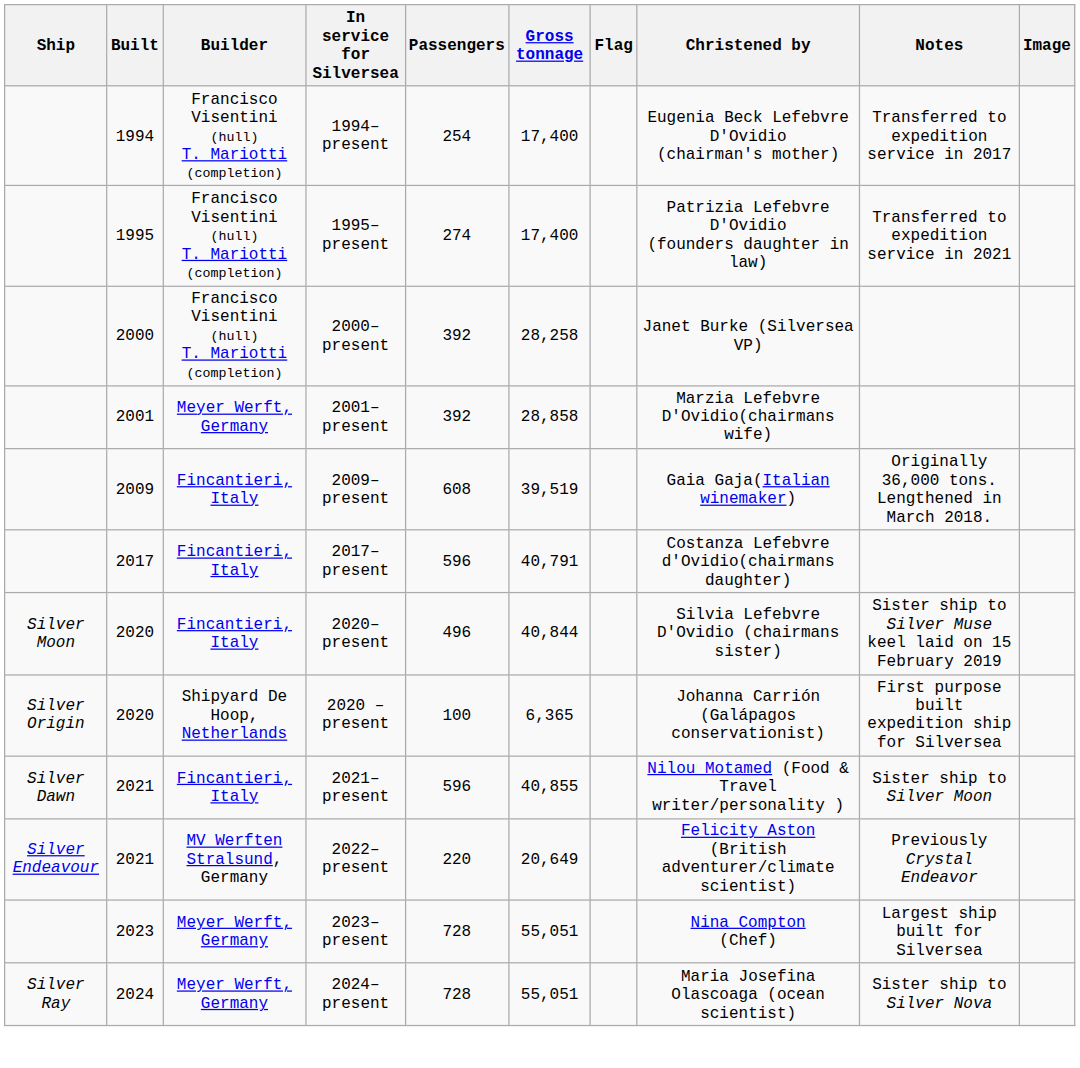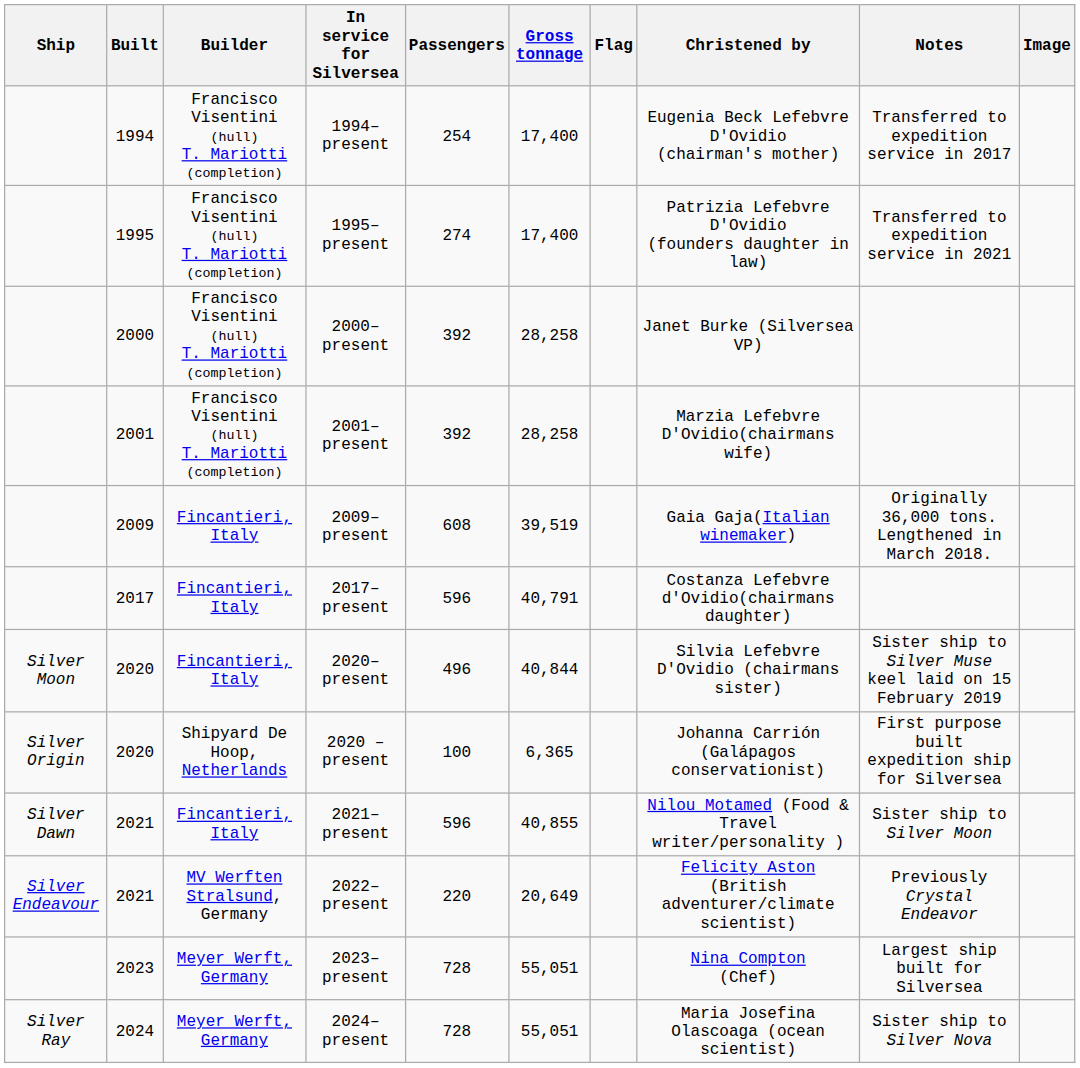 <table class="wikitable sortable" style="text-align: center;">
 <tr>
 <th>Ship</th>
 <th>Built</th>
 <th>Builder</th>
 <th>In service <br>for Silversea</th>
 <th>Passengers</th>
 <th><a href='#'>Gross tonnage</a></th>
 <th>Flag</th>
 <th>Christened by</th>
 <th>Notes</th>
 <th>Image</th>
 </tr>
 <tr>
 <td></td>
 <td>1994</td>
 <td>Francisco Visentini <small>(hull)</small><br><a href='#'>T. Mariotti</a> <small>(completion)</small></td>
 <td>1994–present</td>
 <td>254</td>
 <td>17,400</td>
 <td></td>
 <td>Eugenia Beck Lefebvre D'Ovidio<br>(chairman's mother)</td>
 <td>Transferred to expedition service in 2017</td>
 <td></td>
 </tr>
 <tr>
 <td></td>
 <td>1995</td>
 <td>Francisco Visentini <small>(hull)</small><br><a href='#'>T. Mariotti</a> <small>(completion)</small></td>
 <td>1995– present</td>
 <td>274</td>
 <td>17,400</td>
 <td></td>
 <td>Patrizia Lefebvre D'Ovidio<br>(founders daughter in law)</td>
 <td>Transferred to expedition service in 2021</td>
 <td></td>
 </tr>
 <tr>
 <td></td>
 <td>2000</td>
 <td>Francisco Visentini <small>(hull)</small><br><a href='#'>T. Mariotti</a> <small>(completion)</small></td>
 <td>2000–present</td>
 <td>392</td>
 <td>28,258</td>
 <td></td>
 <td>Janet Burke (Silversea VP)</td>
 <td></td>
 <td></td>
 </tr>
 <tr>
 <td></td>
 <td>2001</td>
-<td><a href='#'>Meyer Werft, Germany</a></td>
+<td>Francisco Visentini <small>(hull)</small><br><a href='#'>T. Mariotti</a> <small>(completion)</small></td>
 <td>2001–present</td>
 <td>392</td>
-<td>28,858</td>
+<td>28,258</td>
 <td></td>
 <td>Marzia Lefebvre D'Ovidio(chairmans wife)</td>
 <td></td>
 <td></td>
 </tr>
 <tr>
 <td></td>
 <td>2009</td>
 <td><a href='#'>Fincantieri, Italy</a></td>
 <td>2009–present</td>
 <td>608</td>
 <td>39,519</td>
 <td></td>
 <td>Gaia Gaja(<a href='#'>Italian winemaker</a>)</td>
 <td>Originally 36,000 tons. Lengthened in March 2018.</td>
 <td></td>
 </tr>
 <tr>
 <td></td>
 <td>2017</td>
 <td><a href='#'>Fincantieri, Italy</a></td>
 <td>2017–present</td>
 <td>596</td>
 <td>40,791</td>
 <td></td>
 <td>Costanza Lefebvre d'Ovidio(chairmans daughter)</td>
 <td></td>
 <td></td>
 </tr>
 <tr>
 <td><em>Silver Moon</em></td>
 <td>2020</td>
 <td><a href='#'>Fincantieri, Italy</a></td>
 <td>2020–present</td>
 <td>496</td>
 <td>40,844</td>
 <td></td>
 <td>Silvia Lefebvre D'Ovidio (chairmans sister)</td>
 <td>Sister ship to <em>Silver Muse</em><br>keel laid on 15 February 2019</td>
 <td></td>
 </tr>
 <tr>
 <td><em>Silver Origin</em></td>
 <td>2020</td>
 <td>Shipyard De Hoop, <a href='#'>Netherlands</a></td>
 <td>2020 –present</td>
 <td>100</td>
 <td>6,365</td>
 <td></td>
 <td>Johanna Carrión (Galápagos conservationist)</td>
 <td>First purpose built expedition ship for Silversea</td>
 <td></td>
 </tr>
 <tr>
 <td><em>Silver Dawn</em></td>
 <td>2021</td>
 <td><a href='#'>Fincantieri, Italy</a></td>
 <td>2021–present</td>
 <td>596</td>
 <td>40,855</td>
 <td></td>
 <td><a href='#'>Nilou Motamed</a> (Food & Travel writer/personality )</td>
 <td>Sister ship to <em>Silver Moon</em></td>
 <td></td>
 </tr>
 <tr>
 <td><em><a href='#'>Silver Endeavour</a></em></td>
 <td>2021</td>
 <td><a href='#'>MV Werften</a>  <a href='#'>Stralsund</a>, Germany</td>
 <td>2022–present</td>
 <td>220</td>
 <td>20,649</td>
 <td></td>
 <td><a href='#'>Felicity Aston</a> (British adventurer/climate scientist)</td>
 <td>Previously <em>Crystal Endeavor</em></td>
 <td></td>
 </tr>
 <tr>
 <td></td>
 <td>2023</td>
 <td><a href='#'>Meyer Werft, Germany</a></td>
 <td>2023–present</td>
 <td>728</td>
 <td data-sort-value="54.700">55,051</td>
 <td></td>
 <td><a href='#'>Nina Compton</a><br>(Chef)</td>
 <td>Largest ship built for Silversea</td>
 <td></td>
 </tr>
 <tr>
 <td><em>Silver Ray</em></td>
 <td>2024</td>
 <td><a href='#'>Meyer Werft, Germany</a></td>
 <td>2024–present</td>
 <td>728</td>
 <td>55,051</td>
 <td></td>
 <td>Maria Josefina Olascoaga (ocean scientist)</td>
 <td>Sister ship to <em>Silver Nova</em></td>
 <td></td>
 </tr>
 </table>
